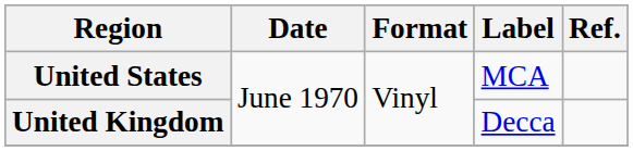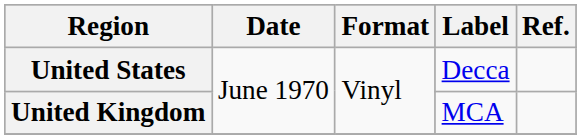 <table class="wikitable plainrowheaders">
 <tr>
 <th scope="col">Region</th>
 <th scope="col">Date</th>
 <th scope="col">Format</th>
 <th scope="col">Label</th>
 <th scope="col">Ref.</th>
 </tr>
 <tr>
 <th scope="row">United States</th>
 <td rowspan="2">June 1970</td>
 <td rowspan="2">Vinyl</td>
-<td><a href='#'>MCA</a></td>
+<td><a href='#'>Decca</a></td>
 <td></td>
 </tr>
 <tr>
 <th scope="row">United Kingdom</th>
-<td><a href='#'>Decca</a></td>
+<td><a href='#'>MCA</a></td>
 <td></td>
 </tr>
 <tr>
 </tr>
 </table>
